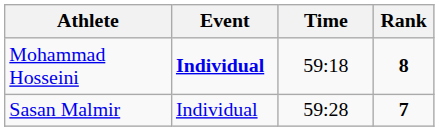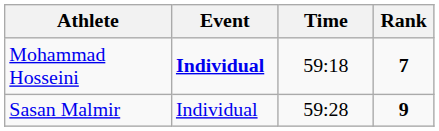 <table class="wikitable" width="50%" style="text-align:center; font-size:90%">
 <tr>
 <th width="35%">Athlete</th>
 <th width="20%">Event</th>
 <th width="20%">Time</th>
 <th width="10%">Rank</th>
 </tr>
 <tr>
 <td align=left><a href='#'>Mohammad Hosseini</a></td>
 <td align=left><strong><a href='#'>Individual</a></strong></td>
 <td>59:18</td>
-<td><strong>8</strong></td>
+<td><strong>7</strong></td>
 </tr>
 <tr>
 <td align=left><a href='#'>Sasan Malmir</a></td>
 <td align=left><a href='#'>Individual</a></td>
 <td>59:28</td>
-<td><strong>7</strong></td>
+<td><strong>9</strong></td>
 </tr>
 </table>
